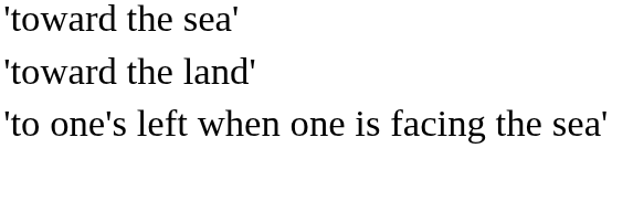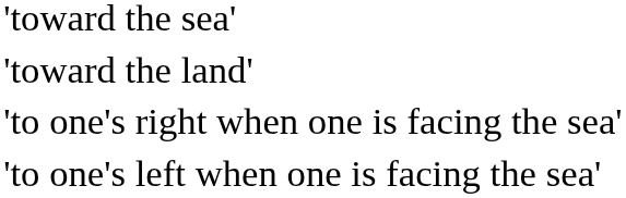 <table>
 <tr>
 <td></td>
 <td>'toward the sea'</td>
 </tr>
 <tr>
 <td></td>
 <td>'toward the land'</td>
 </tr>
 <tr>
 <td></td>
+<td>'to one's right when one is facing the sea'</td>
+</tr>
+<tr>
+<td></td>
 <td>'to one's left when one is facing the sea'</td>
 </tr>
 </table>
